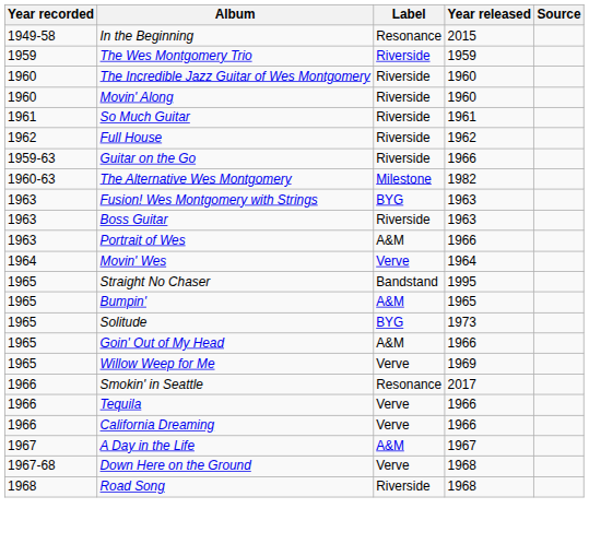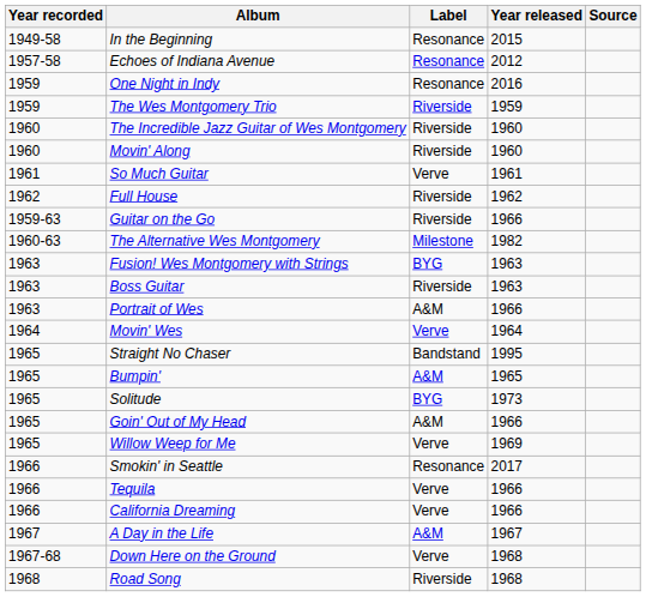 <table class="wikitable sortable">
 <tr>
 <th>Year recorded</th>
 <th>Album</th>
 <th>Label</th>
 <th>Year released</th>
 <th>Source</th>
 </tr>
 <tr>
 <td>1949-58</td>
 <td><em>In the Beginning</em></td>
 <td>Resonance</td>
 <td>2015</td>
 <td><br></td>
+</tr>
+<tr>
+<td>1957-58</td>
+<td><em>Echoes of Indiana Avenue</em></td>
+<td><a href='#'>Resonance</a></td>
+<td>2012</td>
+<td></td>
+</tr>
+<tr>
+<td>1959</td>
+<td><em><a href='#'>One Night in Indy</a></em></td>
+<td>Resonance</td>
+<td>2016</td>
+<td></td>
 </tr>
 <tr>
 <td>1959</td>
 <td><em><a href='#'>The Wes Montgomery Trio</a></em></td>
 <td><a href='#'>Riverside</a></td>
 <td>1959</td>
 <td></td>
 </tr>
 <tr>
 <td>1960</td>
 <td><em><a href='#'>The Incredible Jazz Guitar of Wes Montgomery</a></em></td>
 <td>Riverside</td>
 <td>1960</td>
 <td></td>
 </tr>
 <tr>
 <td>1960</td>
 <td><em><a href='#'>Movin' Along</a></em></td>
 <td>Riverside</td>
 <td>1960</td>
 <td></td>
 </tr>
 <tr>
 <td>1961</td>
 <td><em><a href='#'>So Much Guitar</a></em></td>
-<td>Riverside</td>
+<td>Verve</td>
 <td>1961</td>
 <td></td>
 </tr>
 <tr>
 <td>1962</td>
 <td><em><a href='#'>Full House</a></em></td>
 <td>Riverside</td>
 <td>1962</td>
 <td></td>
 </tr>
 <tr>
 <td>1959-63</td>
 <td><em><a href='#'>Guitar on the Go</a></em></td>
 <td>Riverside</td>
 <td>1966</td>
 <td></td>
 </tr>
 <tr>
 <td>1960-63</td>
 <td><em><a href='#'>The Alternative Wes Montgomery</a></em></td>
 <td><a href='#'>Milestone</a></td>
 <td>1982</td>
 <td></td>
 </tr>
 <tr>
 <td>1963</td>
 <td><em><a href='#'>Fusion! Wes Montgomery with Strings</a></em></td>
 <td><a href='#'>BYG</a></td>
 <td>1963</td>
 <td></td>
 </tr>
 <tr>
 <td>1963</td>
 <td><em><a href='#'>Boss Guitar</a></em></td>
 <td>Riverside</td>
 <td>1963</td>
 <td></td>
 </tr>
 <tr>
 <td>1963</td>
 <td><em><a href='#'>Portrait of Wes</a></em></td>
 <td>A&M</td>
 <td>1966</td>
 <td></td>
 </tr>
 <tr>
 <td>1964</td>
 <td><em><a href='#'>Movin' Wes</a></em></td>
 <td><a href='#'>Verve</a></td>
 <td>1964</td>
 <td></td>
 </tr>
 <tr>
 <td>1965</td>
 <td><em>Straight No Chaser</em></td>
 <td>Bandstand</td>
 <td>1995</td>
 <td></td>
 </tr>
 <tr>
 <td>1965</td>
 <td><em><a href='#'>Bumpin'</a></em></td>
 <td><a href='#'>A&M</a></td>
 <td>1965</td>
 <td></td>
 </tr>
 <tr>
 <td>1965</td>
 <td><em>Solitude</em></td>
 <td><a href='#'>BYG</a></td>
 <td>1973</td>
 <td></td>
 </tr>
 <tr>
 <td>1965</td>
 <td><em><a href='#'>Goin' Out of My Head</a></em></td>
 <td>A&M</td>
 <td>1966</td>
 <td></td>
 </tr>
 <tr>
 <td>1965</td>
 <td><em><a href='#'>Willow Weep for Me</a></em></td>
 <td>Verve</td>
 <td>1969</td>
 <td></td>
 </tr>
 <tr>
 <td>1966</td>
 <td><em>Smokin' in Seattle</em></td>
 <td>Resonance</td>
 <td>2017</td>
 <td></td>
 </tr>
 <tr>
 <td>1966</td>
 <td><em><a href='#'>Tequila</a></em></td>
 <td>Verve</td>
 <td>1966</td>
 <td></td>
 </tr>
 <tr>
 <td>1966</td>
 <td><em><a href='#'>California Dreaming</a></em></td>
 <td>Verve</td>
 <td>1966</td>
 <td></td>
 </tr>
 <tr>
 <td>1967</td>
 <td><em><a href='#'>A Day in the Life</a></em></td>
 <td><a href='#'>A&M</a></td>
 <td>1967</td>
 <td></td>
 </tr>
 <tr>
 <td>1967-68</td>
 <td><em><a href='#'>Down Here on the Ground</a></em></td>
 <td>Verve</td>
 <td>1968</td>
 <td></td>
 </tr>
 <tr>
 <td>1968</td>
 <td><em><a href='#'>Road Song</a></em></td>
 <td>Riverside</td>
 <td>1968</td>
 <td><br></td>
 </tr>
 </table>
